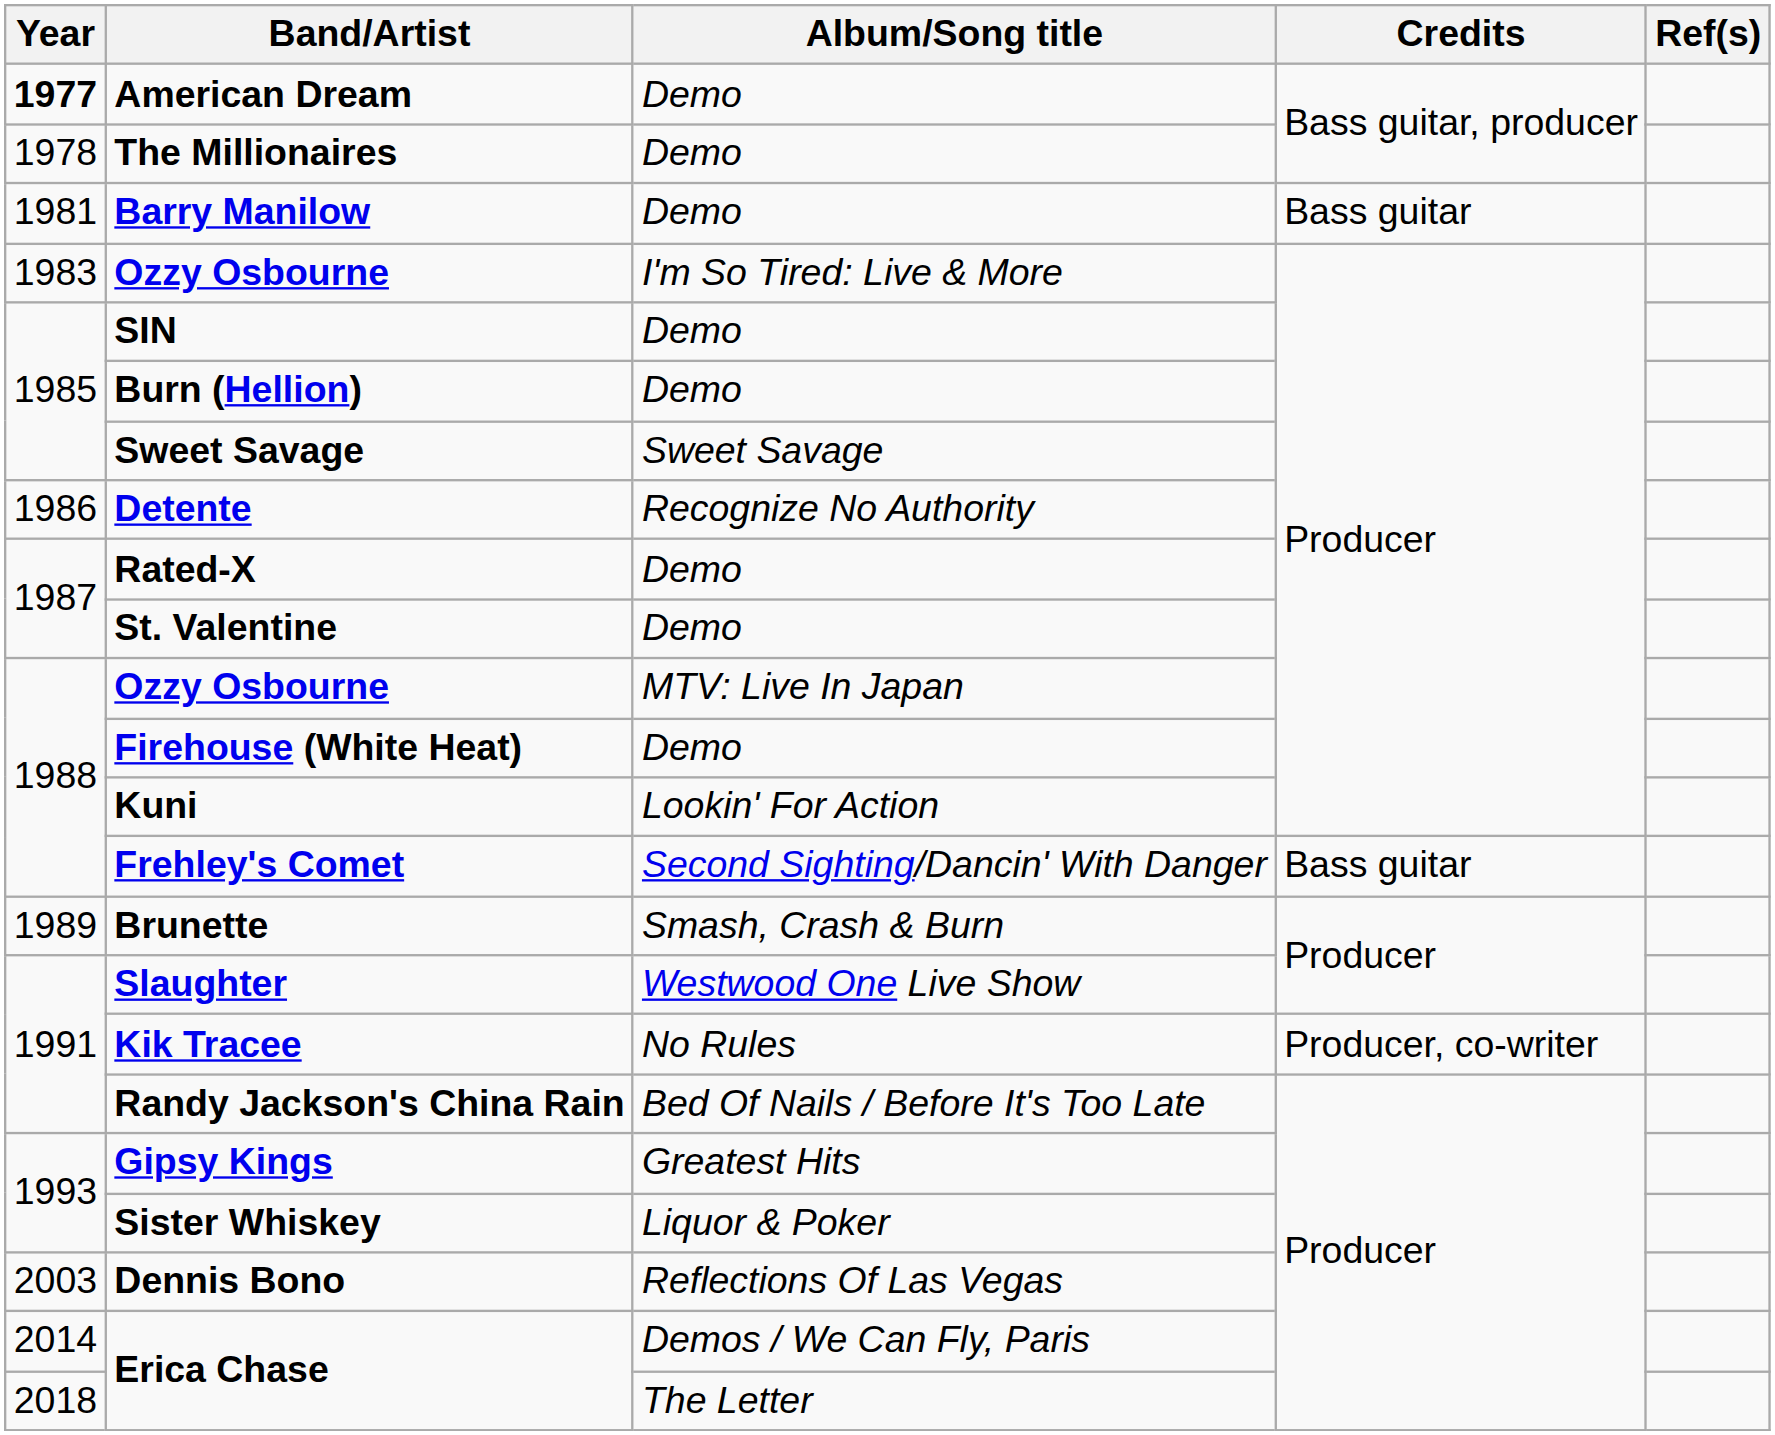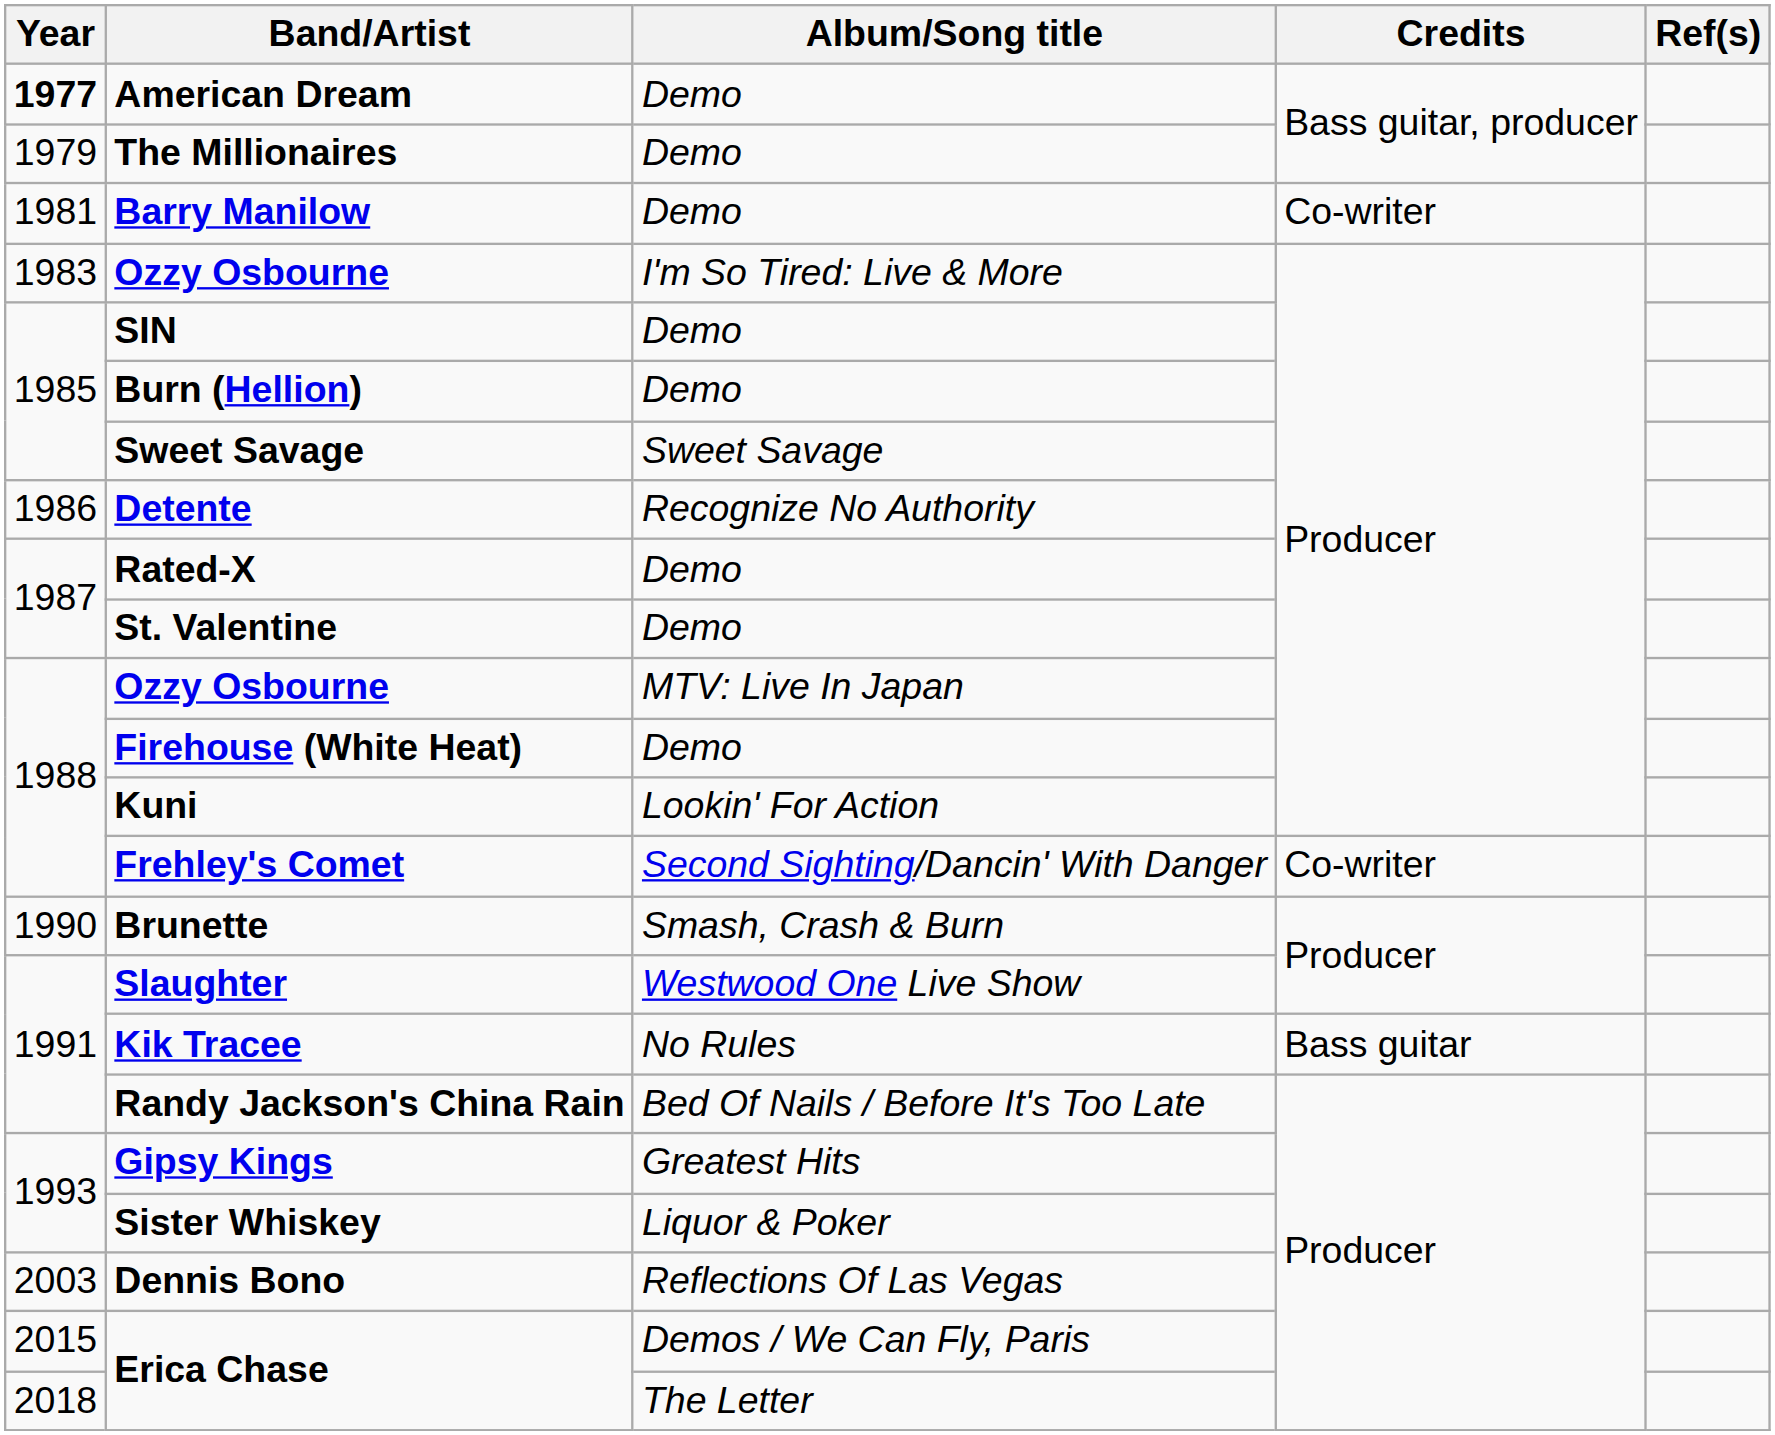 <table class="wikitable sortable">
 <tr>
 <th>Year</th>
 <th>Band/Artist</th>
 <th>Album/Song title</th>
 <th>Credits</th>
 <th>Ref(s)</th>
 </tr>
 <tr>
 <td><strong>1977</strong></td>
 <td><strong>American Dream</strong></td>
 <td><em>Demo</em></td>
 <td rowspan="2">Bass guitar, producer</td>
 <td></td>
 </tr>
 <tr>
-<td>1978</td>
+<td>1979</td>
 <td><strong>The Millionaires</strong></td>
 <td><em>Demo</em></td>
 <td></td>
 </tr>
 <tr>
 <td>1981</td>
 <td><strong><a href='#'>Barry Manilow</a></strong></td>
 <td><em>Demo</em></td>
-<td>Bass guitar</td>
+<td>Co-writer</td>
 <td></td>
 </tr>
 <tr>
 <td>1983</td>
 <td><strong><a href='#'>Ozzy Osbourne</a></strong></td>
 <td><em>I'm So Tired: Live & More</em></td>
 <td rowspan="10">Producer</td>
 <td></td>
 </tr>
 <tr>
 <td rowspan="3">1985</td>
 <td><strong>SIN</strong></td>
 <td><em>Demo</em></td>
 <td></td>
 </tr>
 <tr>
 <td><strong>Burn (<a href='#'>Hellion</a>)</strong></td>
 <td><em>Demo</em></td>
 <td></td>
 </tr>
 <tr>
 <td><strong>Sweet Savage</strong></td>
 <td><em>Sweet Savage</em></td>
 <td></td>
 </tr>
 <tr>
 <td>1986</td>
 <td><strong><a href='#'>Detente</a></strong></td>
 <td><em>Recognize No Authority</em></td>
 <td></td>
 </tr>
 <tr>
 <td rowspan="2">1987</td>
 <td><strong>Rated-X</strong></td>
 <td><em>Demo</em></td>
 <td></td>
 </tr>
 <tr>
 <td><strong>St. Valentine</strong></td>
 <td><em>Demo</em></td>
 <td></td>
 </tr>
 <tr>
 <td rowspan="4">1988</td>
 <td><strong><a href='#'>Ozzy Osbourne</a></strong></td>
 <td><em>MTV: Live In Japan</em></td>
 <td></td>
 </tr>
 <tr>
 <td><strong><a href='#'>Firehouse</a> (White Heat)</strong></td>
 <td><em>Demo</em></td>
 <td></td>
 </tr>
 <tr>
 <td><strong>Kuni</strong></td>
 <td><em>Lookin' For Action</em></td>
 <td></td>
 </tr>
 <tr>
 <td><strong><a href='#'>Frehley's Comet</a></strong></td>
 <td><em><a href='#'>Second Sighting</a>/Dancin' With Danger</em></td>
-<td>Bass guitar</td>
+<td>Co-writer</td>
 <td></td>
 </tr>
 <tr>
-<td>1989</td>
+<td>1990</td>
 <td><strong>Brunette</strong></td>
 <td><em>Smash, Crash & Burn</em></td>
 <td rowspan="2">Producer</td>
 <td></td>
 </tr>
 <tr>
 <td rowspan="3">1991</td>
 <td><strong><a href='#'>Slaughter</a></strong></td>
 <td><em><a href='#'>Westwood One</a> Live Show</em></td>
 <td></td>
 </tr>
 <tr>
 <td><strong><a href='#'>Kik Tracee</a></strong></td>
 <td><em>No Rules</em></td>
-<td>Producer, co-writer</td>
+<td>Bass guitar</td>
 <td></td>
 </tr>
 <tr>
 <td><strong>Randy Jackson's China Rain</strong></td>
 <td><em>Bed Of Nails / Before It's Too Late</em></td>
 <td rowspan="6">Producer</td>
 <td></td>
 </tr>
 <tr>
 <td rowspan="2">1993</td>
 <td><strong><a href='#'>Gipsy Kings</a></strong></td>
 <td><em>Greatest Hits</em></td>
 <td></td>
 </tr>
 <tr>
 <td><strong>Sister Whiskey</strong></td>
 <td><em>Liquor & Poker</em></td>
 <td></td>
 </tr>
 <tr>
 <td>2003</td>
 <td><strong>Dennis Bono</strong></td>
 <td><em>Reflections Of Las Vegas</em></td>
 <td></td>
 </tr>
 <tr>
-<td>2014</td>
+<td>2015</td>
 <td rowspan="2"><strong>Erica Chase</strong></td>
 <td><em>Demos / We Can Fly, Paris</em></td>
 <td></td>
 </tr>
 <tr>
 <td>2018</td>
 <td><em>The Letter</em></td>
 <td></td>
 </tr>
 </table>
